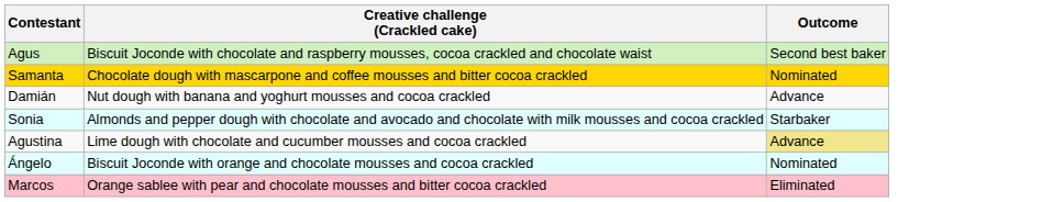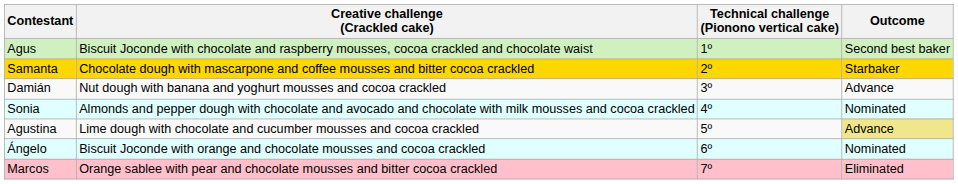 <table class="wikitable">
 <tr>
 <th>Contestant</th>
 <th>Creative challenge<br>(Crackled cake)</th>
+<th>Technical challenge<br>(Pionono vertical cake)</th>
 <th>Outcome</th>
 </tr>
 <tr style="background:#d0f0c0">
 <td>Agus</td>
 <td>Biscuit Joconde with chocolate and raspberry mousses, cocoa crackled and chocolate waist</td>
+<td>1º</td>
 <td>Second best baker</td>
 </tr>
 <tr style="background:gold">
 <td>Samanta</td>
 <td>Chocolate dough with mascarpone and coffee mousses and bitter cocoa crackled</td>
-<td>Nominated</td>
+<td>2º</td>
+<td>Starbaker</td>
 </tr>
 <tr>
 <td>Damián</td>
 <td>Nut dough with banana and yoghurt mousses and cocoa crackled</td>
+<td>3º</td>
 <td>Advance</td>
 </tr>
 <tr style="background:#e0ffff">
 <td>Sonia</td>
 <td>Almonds and pepper dough with chocolate and avocado and chocolate with milk mousses and cocoa crackled</td>
-<td>Starbaker</td>
+<td>4º</td>
+<td>Nominated</td>
 </tr>
 <tr>
 <td>Agustina</td>
 <td>Lime dough with chocolate and cucumber mousses and cocoa crackled</td>
+<td>5º</td>
 <td style="background: khaki;">Advance</td>
 </tr>
 <tr style="background:#e0ffff">
 <td>Ángelo</td>
 <td>Biscuit Joconde with orange and chocolate mousses and cocoa crackled</td>
+<td>6º</td>
 <td>Nominated</td>
 </tr>
 <tr style="background:pink">
 <td>Marcos</td>
 <td>Orange sablee with pear and chocolate mousses and bitter cocoa crackled</td>
+<td>7º</td>
 <td>Eliminated</td>
 </tr>
 </table>
